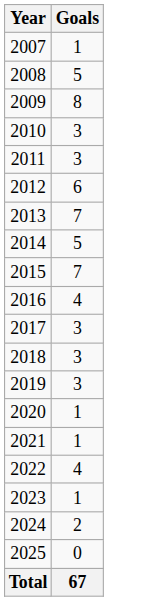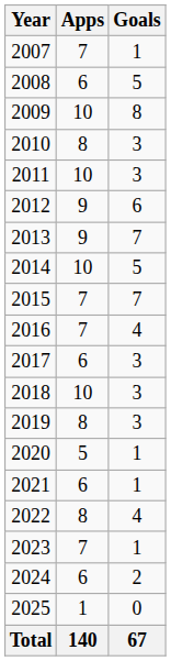 <table class="wikitable sortable" style="text-align:center">
 <tr>
 <th scope="col">Year</th>
+<th scope="col">Apps</th>
 <th scope="col">Goals</th>
 </tr>
 <tr>
 <td>2007</td>
+<td>7</td>
 <td>1</td>
 </tr>
 <tr>
 <td>2008</td>
+<td>6</td>
 <td>5</td>
 </tr>
 <tr>
 <td>2009</td>
+<td>10</td>
 <td>8</td>
 </tr>
 <tr>
 <td>2010</td>
+<td>8</td>
 <td>3</td>
 </tr>
 <tr>
 <td>2011</td>
+<td>10</td>
 <td>3</td>
 </tr>
 <tr>
 <td>2012</td>
+<td>9</td>
 <td>6</td>
 </tr>
 <tr>
 <td>2013</td>
+<td>9</td>
 <td>7</td>
 </tr>
 <tr>
 <td>2014</td>
+<td>10</td>
 <td>5</td>
 </tr>
 <tr>
 <td>2015</td>
 <td>7</td>
+<td>7</td>
 </tr>
 <tr>
 <td>2016</td>
+<td>7</td>
 <td>4</td>
 </tr>
 <tr>
 <td>2017</td>
+<td>6</td>
 <td>3</td>
 </tr>
 <tr>
 <td>2018</td>
+<td>10</td>
 <td>3</td>
 </tr>
 <tr>
 <td>2019</td>
+<td>8</td>
 <td>3</td>
 </tr>
 <tr>
 <td>2020</td>
+<td>5</td>
 <td>1</td>
 </tr>
 <tr>
 <td>2021</td>
+<td>6</td>
 <td>1</td>
 </tr>
 <tr>
 <td>2022</td>
+<td>8</td>
 <td>4</td>
 </tr>
 <tr>
 <td>2023</td>
+<td>7</td>
 <td>1</td>
 </tr>
 <tr>
 <td>2024</td>
+<td>6</td>
 <td>2</td>
 </tr>
 <tr>
 <td>2025</td>
+<td>1</td>
 <td>0</td>
 </tr>
 <tr>
 <th>Total</th>
+<th>140</th>
 <th>67</th>
 </tr>
 </table>
